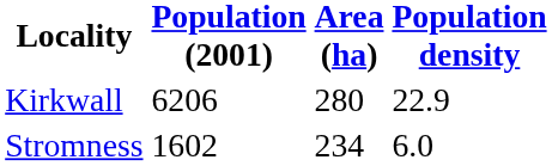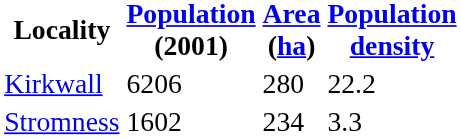 <table>
 <tr>
 <th>Locality</th>
 <th><a href='#'>Population</a><br>(2001)</th>
 <th><a href='#'>Area</a><br>(<a href='#'>ha</a>)</th>
 <th><a href='#'>Population<br>density</a></th>
 </tr>
 <tr>
 <td><a href='#'>Kirkwall</a></td>
 <td>6206</td>
 <td>280</td>
-<td>22.9</td>
+<td>22.2</td>
 </tr>
 <tr>
 <td><a href='#'>Stromness</a></td>
 <td>1602</td>
 <td>234</td>
-<td>6.0</td>
+<td>3.3</td>
 </tr>
 <tr>
 </tr>
 </table>
